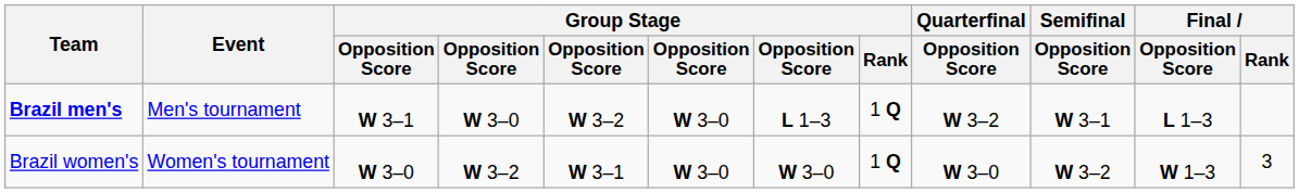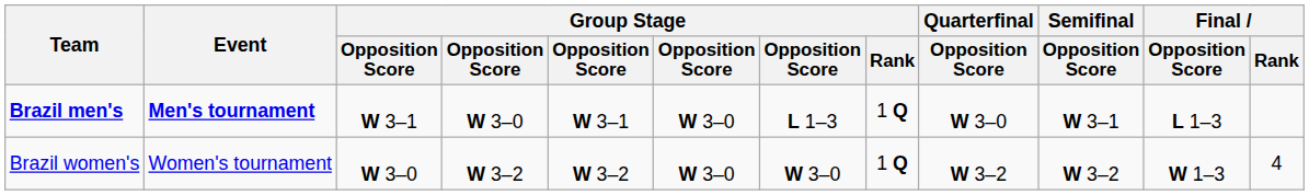 <table class=wikitable style=font-size:90%>
 <tr>
 <th rowspan=2>Team</th>
 <th rowspan=2>Event</th>
 <th colspan=6>Group Stage</th>
 <th>Quarterfinal</th>
 <th>Semifinal</th>
 <th colspan=2>Final / </th>
 </tr>
 <tr style=font-size:95%>
 <th>Opposition<br>Score</th>
 <th>Opposition<br>Score</th>
 <th>Opposition<br>Score</th>
 <th>Opposition<br>Score</th>
 <th>Opposition<br>Score</th>
 <th>Rank</th>
 <th>Opposition<br>Score</th>
 <th>Opposition<br>Score</th>
 <th>Opposition<br>Score</th>
 <th>Rank</th>
 </tr>
 <tr align=center>
 <td align=left><strong><a href='#'>Brazil men's</a></strong></td>
-<td align=left><a href='#'>Men's tournament</a></td>
+<td align=left><strong><a href='#'>Men's tournament</a></strong></td>
 <td><br><strong>W</strong> 3–1</td>
 <td><br><strong>W</strong> 3–0</td>
-<td><br><strong>W</strong> 3–2</td>
+<td><br><strong>W</strong> 3–1</td>
 <td><br><strong>W</strong> 3–0</td>
 <td><br><strong>L</strong> 1–3</td>
 <td>1 <strong>Q</strong></td>
-<td><br><strong>W</strong> 3–2</td>
+<td><br><strong>W</strong> 3–0</td>
 <td><br><strong>W</strong> 3–1</td>
 <td><br><strong>L</strong> 1–3</td>
 <td></td>
 </tr>
 <tr align=center>
 <td align=left><a href='#'>Brazil women's</a></td>
 <td align=left><a href='#'>Women's tournament</a></td>
 <td><br><strong>W</strong> 3–0</td>
 <td><br><strong>W</strong> 3–2</td>
-<td><br><strong>W</strong> 3–1</td>
+<td><br><strong>W</strong> 3–2</td>
 <td><br><strong>W</strong> 3–0</td>
 <td><br><strong>W</strong> 3–0</td>
 <td>1 <strong>Q</strong></td>
-<td><br><strong>W</strong> 3–0</td>
+<td><br><strong>W</strong> 3–2</td>
 <td><br><strong>W</strong> 3–2</td>
 <td><br><strong>W</strong> 1–3</td>
-<td>3</td>
+<td>4</td>
 </tr>
 </table>
